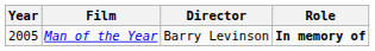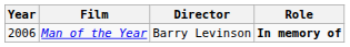 <table class="wikitable">
 <tr>
 <th>Year</th>
 <th>Film</th>
 <th>Director</th>
 <th>Role</th>
 </tr>
 <tr>
-<td>2005</td>
+<td>2006</td>
 <td><em><a href='#'>Man of the Year</a></em></td>
 <td>Barry Levinson</td>
 <td><strong>In memory of</strong></td>
 </tr>
 </table>
